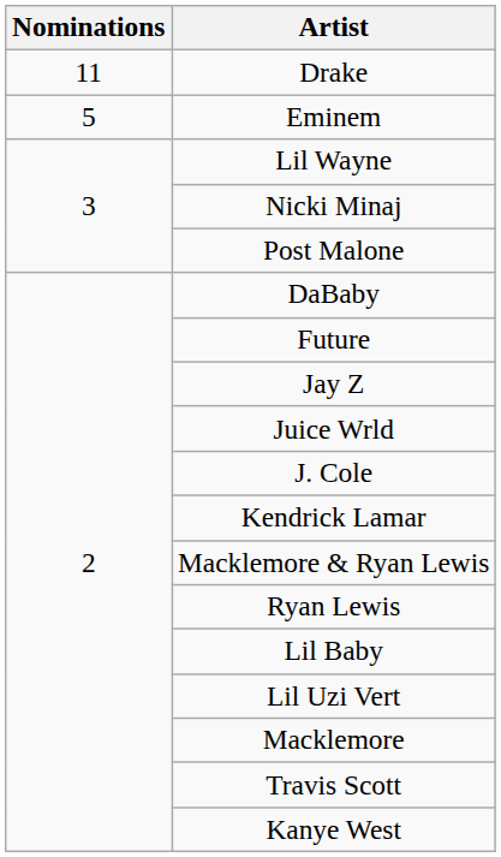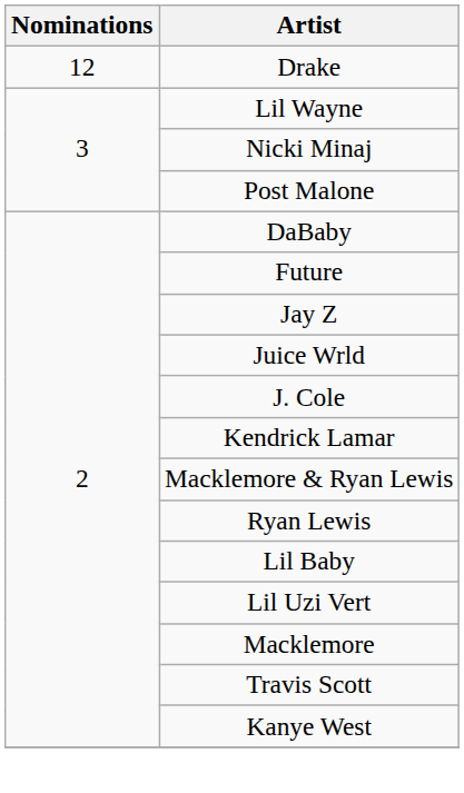 <table class="wikitable" style="text-align:center;">
 <tr>
 <th scope="col" width="55">Nominations</th>
 <th scope="col" align="center">Artist</th>
 </tr>
 <tr>
-<td rowspan=1 style="text-align:center">11</td>
+<td rowspan=1 style="text-align:center">12</td>
 <td>Drake</td>
-</tr>
-<tr>
-<td rowspan=1 style="text-align:center">5</td>
-<td>Eminem</td>
 </tr>
 <tr>
 <td rowspan="3" style="text-align:center">3</td>
 <td>Lil Wayne</td>
 </tr>
 <tr>
 <td>Nicki Minaj</td>
 </tr>
 <tr>
 <td>Post Malone</td>
 </tr>
 <tr>
 <td rowspan="13" style="text-align:center">2</td>
 <td>DaBaby</td>
 </tr>
 <tr>
 <td>Future</td>
 </tr>
 <tr>
 <td>Jay Z</td>
 </tr>
 <tr>
 <td>Juice Wrld</td>
 </tr>
 <tr>
 <td>J. Cole</td>
 </tr>
 <tr>
 <td>Kendrick Lamar</td>
 </tr>
 <tr>
 <td>Macklemore & Ryan Lewis</td>
 </tr>
 <tr>
 <td>Ryan Lewis</td>
 </tr>
 <tr>
 <td>Lil Baby</td>
 </tr>
 <tr>
 <td>Lil Uzi Vert</td>
 </tr>
 <tr>
 <td>Macklemore</td>
 </tr>
 <tr>
 <td>Travis Scott</td>
 </tr>
 <tr>
 <td>Kanye West</td>
 </tr>
 <tr>
 </tr>
 </table>
